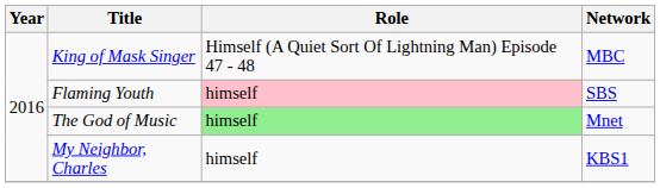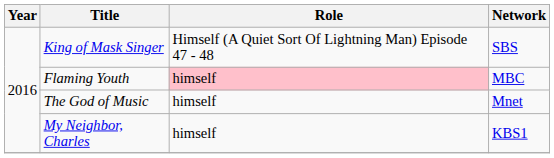 <table class="wikitable" style="width:600px">
 <tr>
 <th width=10>Year</th>
 <th>Title</th>
 <th>Role</th>
 <th>Network</th>
 </tr>
 <tr>
 <td rowspan=4>2016</td>
 <td><em><a href='#'>King of Mask Singer</a></em></td>
 <td>Himself (A Quiet Sort Of Lightning Man) Episode 47 - 48</td>
-<td><a href='#'>MBC</a></td>
+<td><a href='#'>SBS</a></td>
 </tr>
 <tr>
 <td><em>Flaming Youth</em></td>
 <td style="background: pink;">himself</td>
-<td><a href='#'>SBS</a></td>
+<td><a href='#'>MBC</a></td>
 </tr>
 <tr>
 <td><em>The God of Music</em></td>
-<td style="background: lightgreen;">himself</td>
+<td>himself</td>
 <td><a href='#'>Mnet</a></td>
 </tr>
 <tr>
 <td><em><a href='#'>My Neighbor, Charles</a></em></td>
 <td>himself</td>
 <td><a href='#'>KBS1</a></td>
 </tr>
 <tr>
 </tr>
 </table>
